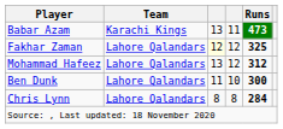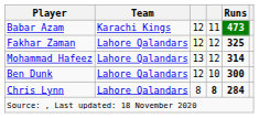 <table class="wikitable" style="text-align: center;">
 <tr>
 <th>Player</th>
 <th>Team</th>
 <th></th>
 <th></th>
 <th>Runs</th>
 <th></th>
 </tr>
 <tr>
 <td style="text-align:left"><a href='#'>Babar Azam</a></td>
 <td style="text-align:left"><a href='#'>Karachi Kings</a></td>
-<td>13</td>
+<td>12</td>
 <td>11</td>
 <td style="background:green;color:white"><strong>473</strong></td>
 <td><a href='#'></a></td>
 </tr>
 <tr>
 <td style="text-align:left"><a href='#'>Fakhar Zaman</a></td>
 <td style="text-align:left"><a href='#'>Lahore Qalandars</a></td>
 <td style="background: lightyellow;">12</td>
 <td>12</td>
 <td><strong>325</strong></td>
 <td><a href='#'></a></td>
 </tr>
 <tr>
 <td style="text-align:left"><a href='#'>Mohammad Hafeez</a></td>
 <td style="text-align:left"><a href='#'>Lahore Qalandars</a></td>
 <td>13</td>
 <td>12</td>
-<td><strong>312</strong></td>
+<td><strong>314</strong></td>
 <td><a href='#'></a></td>
 </tr>
 <tr>
 <td style="text-align:left"><a href='#'>Ben Dunk</a></td>
 <td style="text-align:left"><a href='#'>Lahore Qalandars</a></td>
-<td>11</td>
+<td>12</td>
 <td>10</td>
 <td><strong>300</strong></td>
 <td><a href='#'></a></td>
 </tr>
 <tr>
 <td style="text-align:left"><a href='#'>Chris Lynn</a></td>
 <td style="text-align:left"><a href='#'>Lahore Qalandars</a></td>
 <td>8</td>
-<td>8</td>
+<td><strong>8</strong></td>
 <td><strong>284</strong></td>
 <td><a href='#'></a></td>
 </tr>
 <tr>
 <td colspan="27" style="text-align:left"><small>Source: , Last updated: 18 November 2020</small></td>
 </tr>
 </table>
